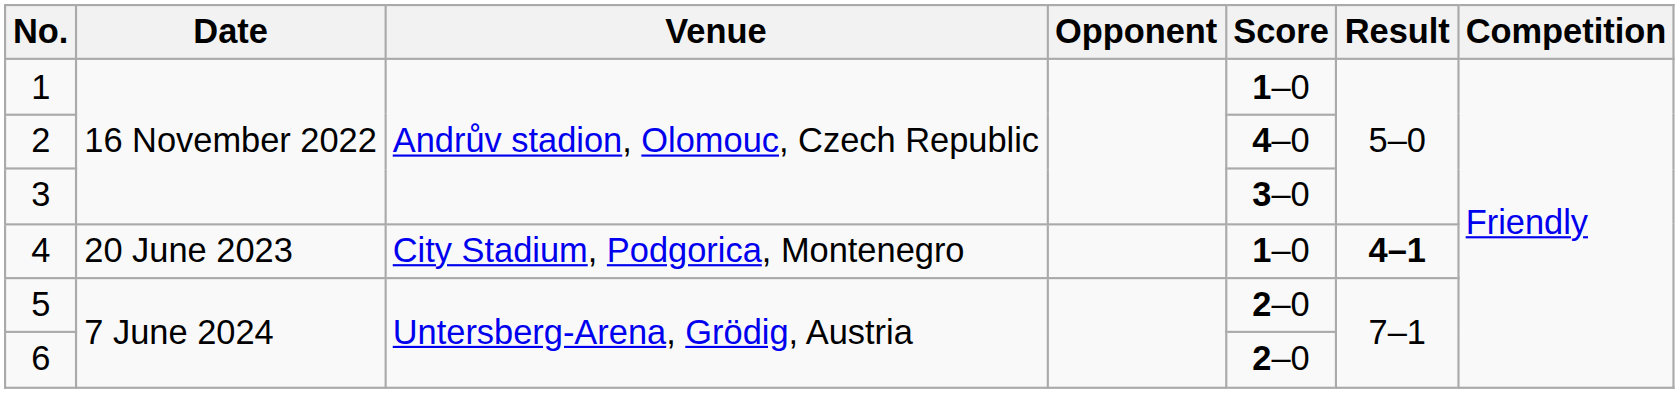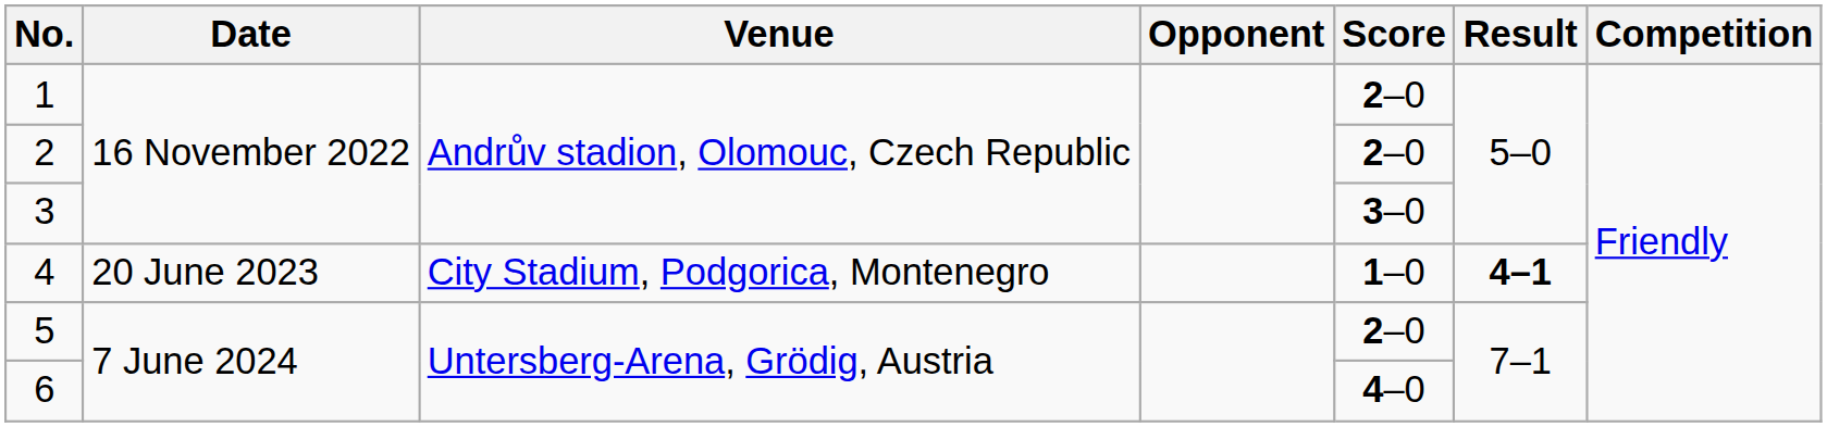 <table class="wikitable sortable">
 <tr>
 <th scope="col">No.</th>
 <th scope="col">Date</th>
 <th scope="col">Venue</th>
 <th scope="col">Opponent</th>
 <th scope="col">Score</th>
 <th scope="col">Result</th>
 <th scope="col">Competition</th>
 </tr>
 <tr>
 <td align="center">1</td>
 <td rowspan="3">16 November 2022</td>
 <td rowspan="3"><a href='#'>Andrův stadion</a>, <a href='#'>Olomouc</a>, Czech Republic</td>
 <td rowspan="3"></td>
-<td align="center"><strong>1</strong>–0</td>
+<td align="center"><strong>2</strong>–0</td>
 <td rowspan="3" align="center">5–0</td>
 <td rowspan="6"><a href='#'>Friendly</a></td>
 </tr>
 <tr>
 <td align="center">2</td>
-<td align="center"><strong>4</strong>–0</td>
+<td align="center"><strong>2</strong>–0</td>
 </tr>
 <tr>
 <td align="center">3</td>
 <td align="center"><strong>3</strong>–0</td>
 </tr>
 <tr>
 <td align="center">4</td>
 <td>20 June 2023</td>
 <td><a href='#'>City Stadium</a>, <a href='#'>Podgorica</a>, Montenegro</td>
 <td></td>
 <td align=center><strong>1</strong>–0</td>
 <td align=center><strong>4–1</strong></td>
 </tr>
 <tr>
 <td align="center">5</td>
 <td rowspan="2">7 June 2024</td>
 <td rowspan="2"><a href='#'>Untersberg-Arena</a>, <a href='#'>Grödig</a>, Austria</td>
 <td rowspan="2"></td>
 <td align="center"><strong>2</strong>–0</td>
 <td rowspan="2" align="center">7–1</td>
 </tr>
 <tr>
 <td align="center">6</td>
-<td align="center"><strong>2</strong>–0</td>
+<td align="center"><strong>4</strong>–0</td>
 </tr>
 </table>
